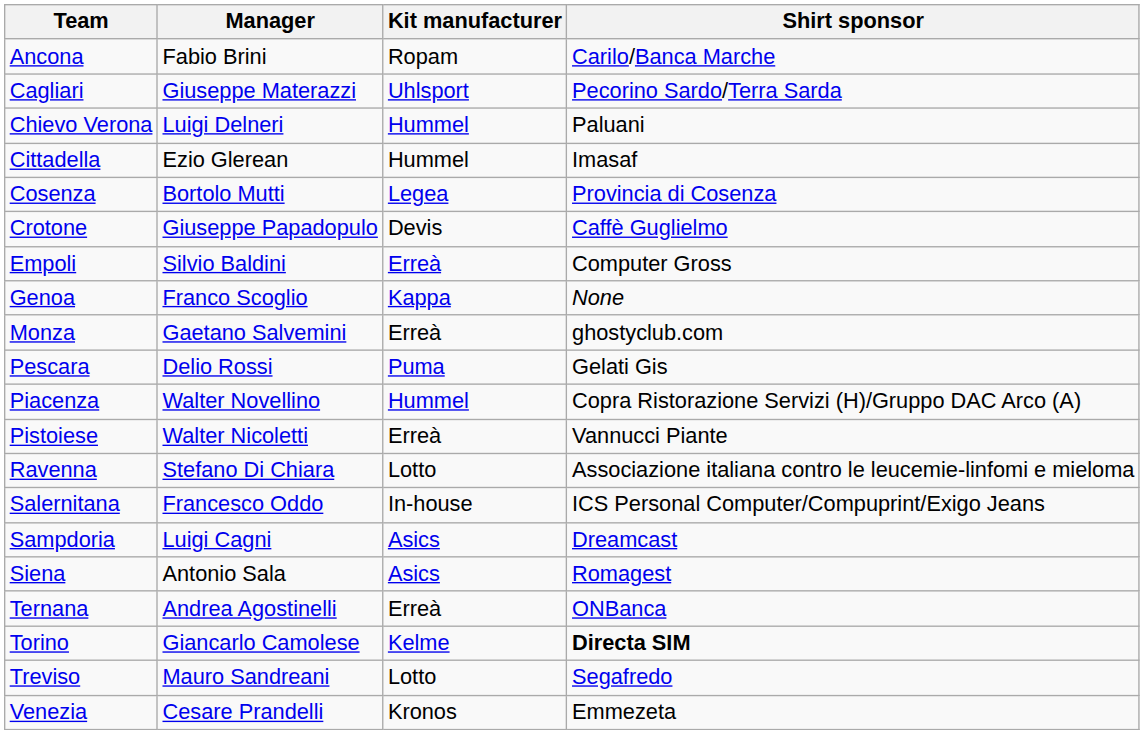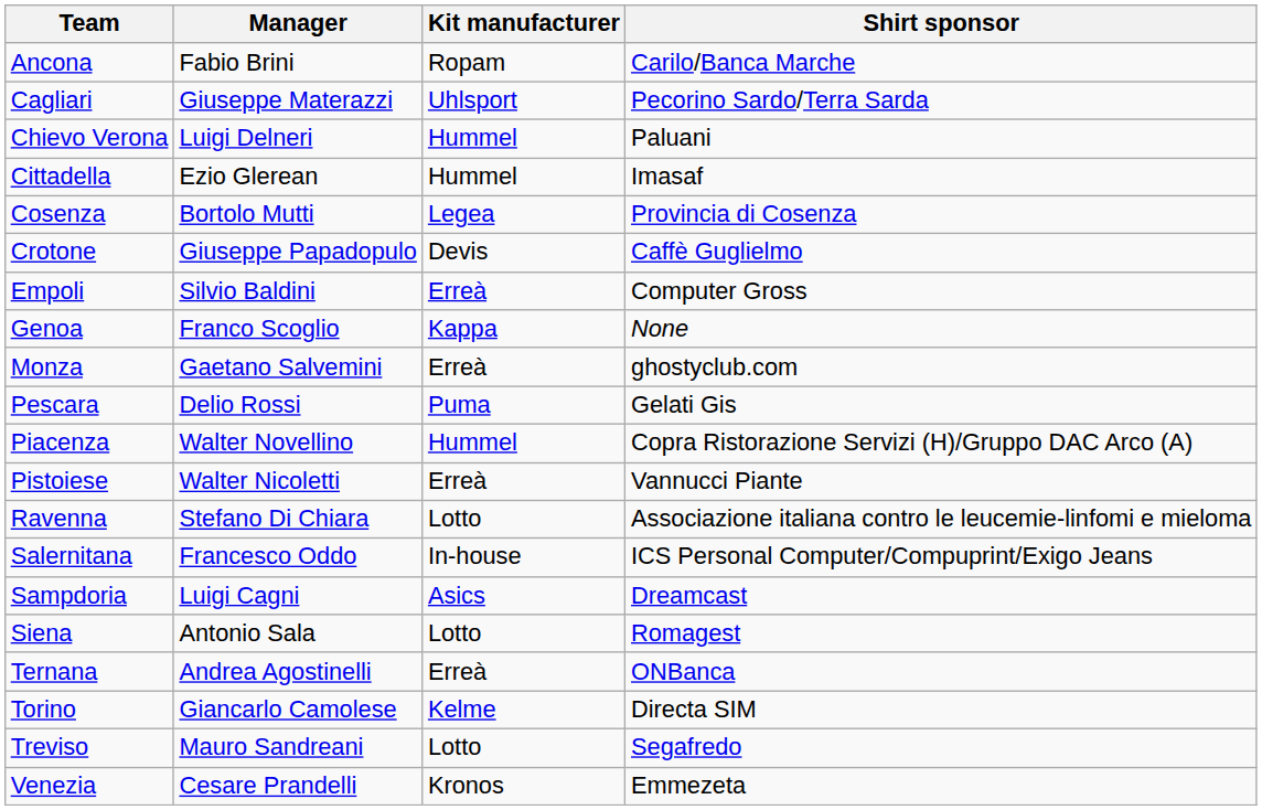 <table class="wikitable sortable">
 <tr>
 <th>Team</th>
 <th>Manager</th>
 <th>Kit manufacturer</th>
 <th>Shirt sponsor</th>
 </tr>
 <tr>
 <td><a href='#'>Ancona</a></td>
 <td> Fabio Brini</td>
 <td>Ropam</td>
 <td><a href='#'>Carilo</a>/<a href='#'>Banca Marche</a></td>
 </tr>
 <tr>
 <td><a href='#'>Cagliari</a></td>
 <td> <a href='#'>Giuseppe Materazzi</a></td>
 <td><a href='#'>Uhlsport</a></td>
 <td><a href='#'>Pecorino Sardo</a>/<a href='#'>Terra Sarda</a></td>
 </tr>
 <tr>
 <td><a href='#'>Chievo Verona</a></td>
 <td> <a href='#'>Luigi Delneri</a></td>
 <td><a href='#'>Hummel</a></td>
 <td>Paluani</td>
 </tr>
 <tr>
 <td><a href='#'>Cittadella</a></td>
 <td> Ezio Glerean</td>
 <td>Hummel</td>
 <td>Imasaf</td>
 </tr>
 <tr>
 <td><a href='#'>Cosenza</a></td>
 <td> <a href='#'>Bortolo Mutti</a></td>
 <td><a href='#'>Legea</a></td>
 <td><a href='#'>Provincia di Cosenza</a></td>
 </tr>
 <tr>
 <td><a href='#'>Crotone</a></td>
 <td> <a href='#'>Giuseppe Papadopulo</a></td>
 <td>Devis</td>
 <td><a href='#'>Caffè Guglielmo</a></td>
 </tr>
 <tr>
 <td><a href='#'>Empoli</a></td>
 <td> <a href='#'>Silvio Baldini</a></td>
 <td><a href='#'>Erreà</a></td>
 <td>Computer Gross</td>
 </tr>
 <tr>
 <td><a href='#'>Genoa</a></td>
 <td> <a href='#'>Franco Scoglio</a></td>
 <td><a href='#'>Kappa</a></td>
 <td><em>None</em></td>
 </tr>
 <tr>
 <td><a href='#'>Monza</a></td>
 <td> <a href='#'>Gaetano Salvemini</a></td>
 <td>Erreà</td>
 <td>ghostyclub.com</td>
 </tr>
 <tr>
 <td><a href='#'>Pescara</a></td>
 <td> <a href='#'>Delio Rossi</a></td>
 <td><a href='#'>Puma</a></td>
 <td>Gelati Gis</td>
 </tr>
 <tr>
 <td><a href='#'>Piacenza</a></td>
 <td> <a href='#'>Walter Novellino</a></td>
 <td><a href='#'>Hummel</a></td>
 <td>Copra Ristorazione Servizi (H)/Gruppo DAC Arco (A)</td>
 </tr>
 <tr>
 <td><a href='#'>Pistoiese</a></td>
 <td> <a href='#'>Walter Nicoletti</a></td>
 <td>Erreà</td>
 <td>Vannucci Piante</td>
 </tr>
 <tr>
 <td><a href='#'>Ravenna</a></td>
 <td> <a href='#'>Stefano Di Chiara</a></td>
 <td>Lotto</td>
 <td>Associazione italiana contro le leucemie-linfomi e mieloma</td>
 </tr>
 <tr>
 <td><a href='#'>Salernitana</a></td>
 <td> <a href='#'>Francesco Oddo</a></td>
 <td>In-house</td>
 <td>ICS Personal Computer/Compuprint/Exigo Jeans</td>
 </tr>
 <tr>
 <td><a href='#'>Sampdoria</a></td>
 <td> <a href='#'>Luigi Cagni</a></td>
 <td><a href='#'>Asics</a></td>
 <td><a href='#'>Dreamcast</a></td>
 </tr>
 <tr>
 <td><a href='#'>Siena</a></td>
 <td> Antonio Sala</td>
-<td><a href='#'>Asics</a></td>
+<td>Lotto</td>
 <td><a href='#'>Romagest</a></td>
 </tr>
 <tr>
 <td><a href='#'>Ternana</a></td>
 <td> <a href='#'>Andrea Agostinelli</a></td>
 <td>Erreà</td>
 <td><a href='#'>ONBanca</a></td>
 </tr>
 <tr>
 <td><a href='#'>Torino</a></td>
 <td> <a href='#'>Giancarlo Camolese</a></td>
 <td><a href='#'>Kelme</a></td>
-<td><strong>Directa SIM</strong></td>
+<td>Directa SIM</td>
 </tr>
 <tr>
 <td><a href='#'>Treviso</a></td>
 <td> <a href='#'>Mauro Sandreani</a></td>
 <td>Lotto</td>
 <td><a href='#'>Segafredo</a></td>
 </tr>
 <tr>
 <td><a href='#'>Venezia</a></td>
 <td> <a href='#'>Cesare Prandelli</a></td>
 <td>Kronos</td>
 <td>Emmezeta</td>
 </tr>
 </table>
